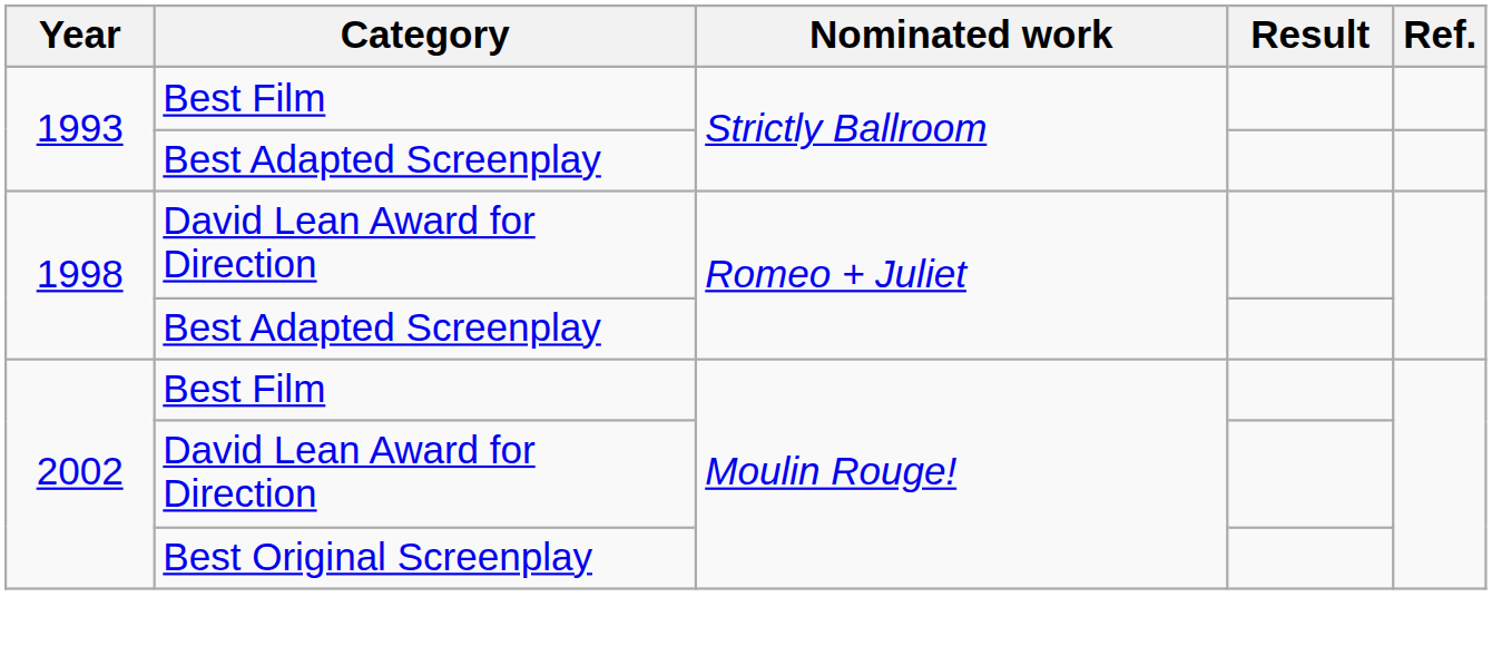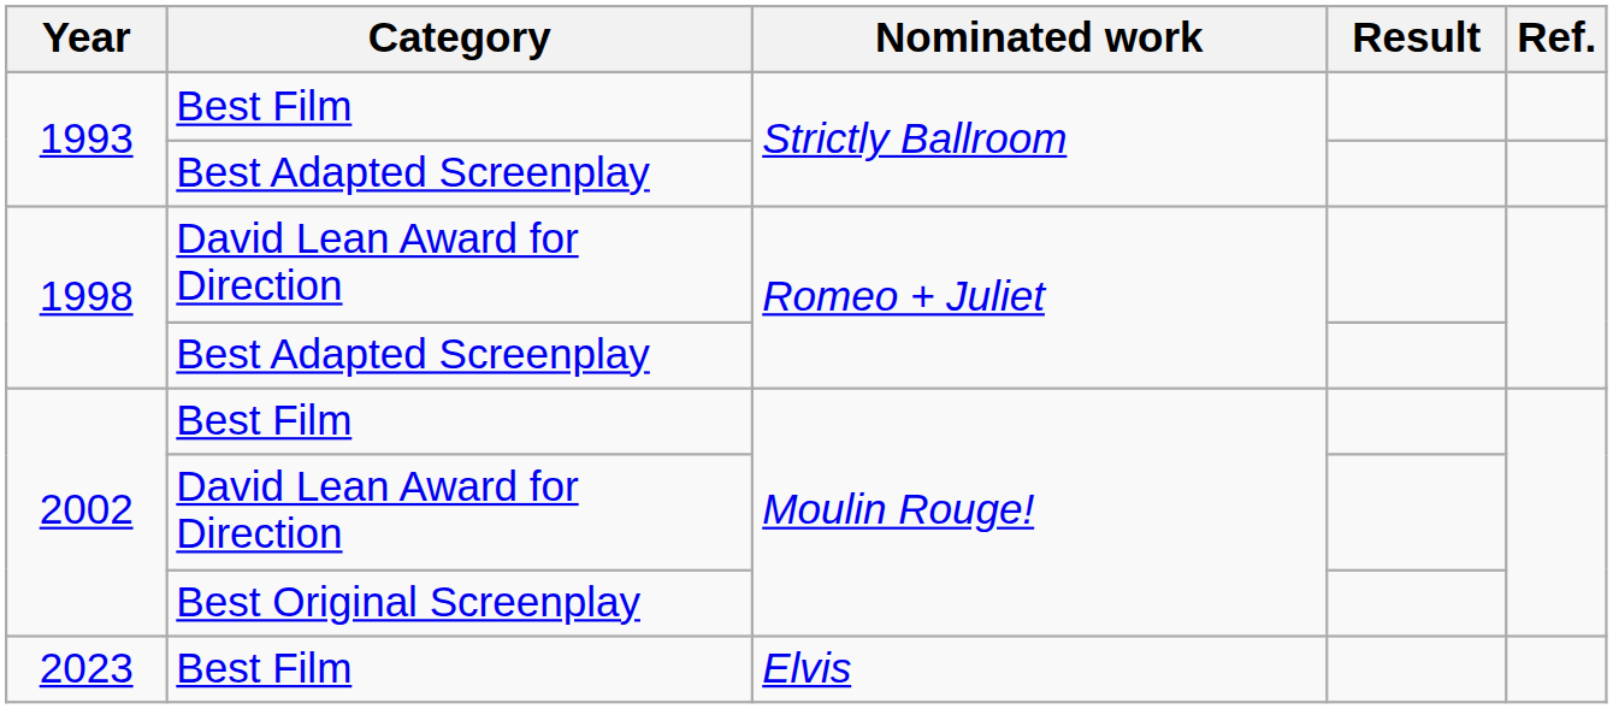 <table class=wikitable>
 <tr>
 <th scope="col" style="width:5em;">Year</th>
 <th scope="col" style="width:26em;">Category</th>
 <th scope="col" style="width:25em;">Nominated work</th>
 <th scope="col" style="width:5em;">Result</th>
 <th>Ref.</th>
 </tr>
 <tr>
 <td rowspan=2, style="text-align:center;"><a href='#'>1993</a></td>
 <td><a href='#'>Best Film</a></td>
 <td rowspan=2><em><a href='#'>Strictly Ballroom</a></em></td>
 <td></td>
 <td></td>
 </tr>
 <tr>
 <td><a href='#'>Best Adapted Screenplay</a></td>
 <td></td>
 <td></td>
 </tr>
 <tr>
 <td style="text-align:center;", rowspan=2><a href='#'>1998</a></td>
 <td><a href='#'>David Lean Award for Direction</a></td>
 <td rowspan=2><em><a href='#'>Romeo + Juliet</a></em></td>
 <td></td>
 <td rowspan="2"></td>
 </tr>
 <tr>
 <td><a href='#'>Best Adapted Screenplay</a></td>
 <td></td>
 </tr>
 <tr>
 <td style="text-align:center;", rowspan=3><a href='#'>2002</a></td>
 <td><a href='#'>Best Film</a></td>
 <td rowspan=3><em><a href='#'>Moulin Rouge!</a></em></td>
 <td></td>
 <td rowspan="3"></td>
 </tr>
 <tr>
 <td><a href='#'>David Lean Award for Direction</a></td>
 <td></td>
 </tr>
 <tr>
 <td><a href='#'>Best Original Screenplay</a></td>
 <td></td>
 </tr>
+<tr>
+<td style="text-align:center;",><a href='#'>2023</a></td>
+<td><a href='#'>Best Film</a></td>
+<td><em><a href='#'>Elvis</a></em></td>
+<td></td>
+<td></td>
+</tr>
 </table>
